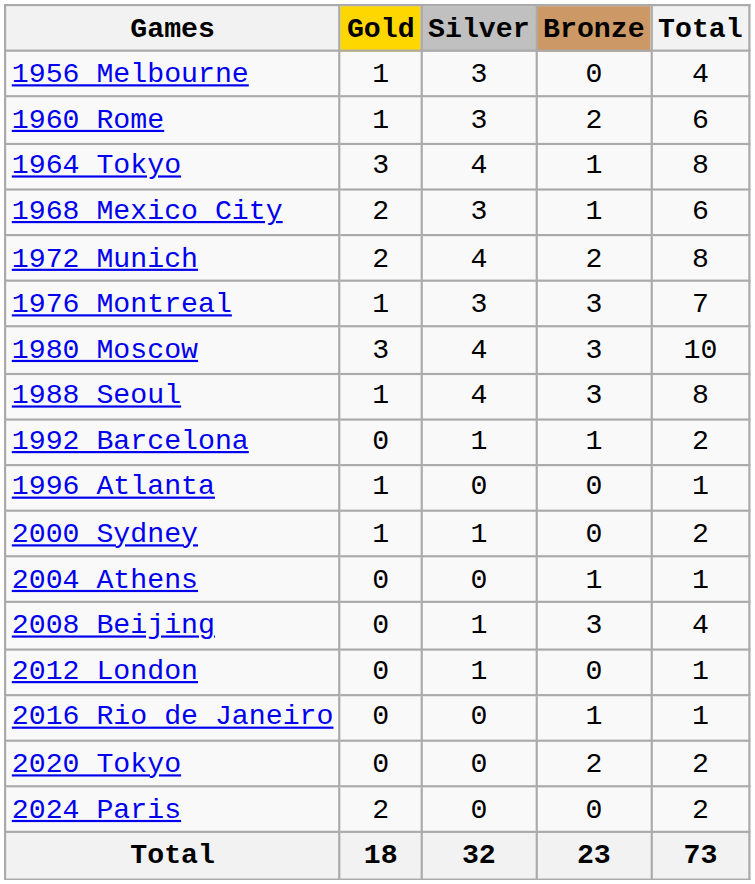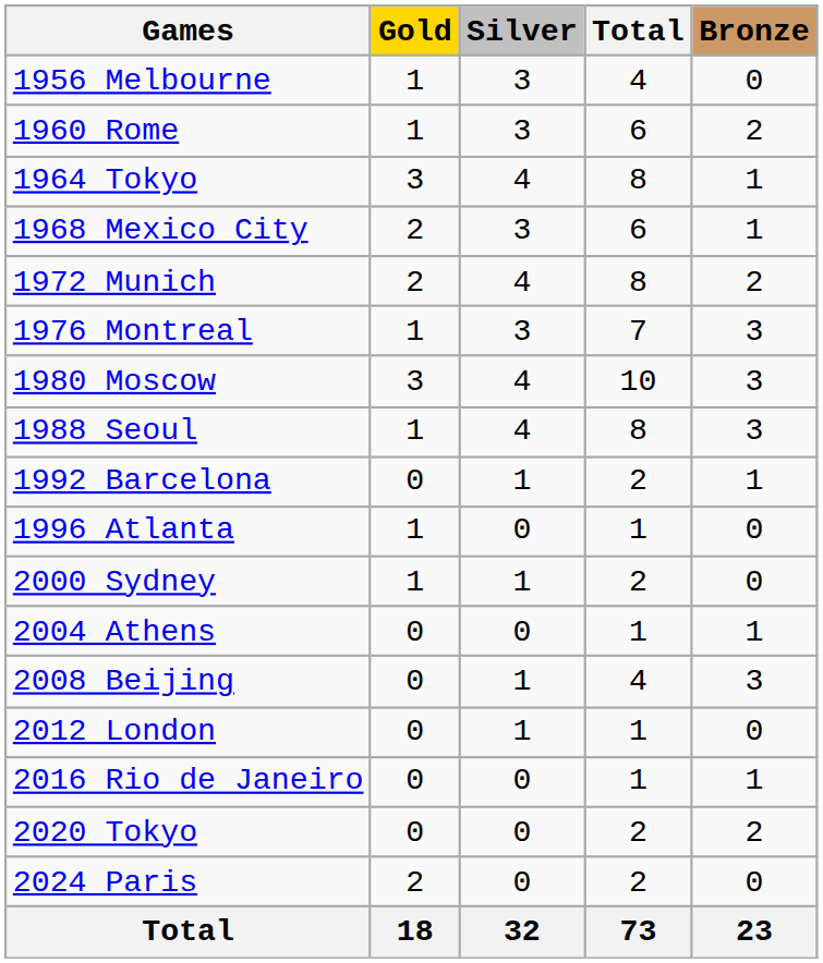 <table class="wikitable sortable" style="text-align:center">
 <tr>
 <th>Games</th>
 <th style="background-color:gold;">Gold</th>
 <th style="background-color:silver;">Silver</th>
+<th>Total</th>
 <th style="background-color:#c96;">Bronze</th>
-<th>Total</th>
 </tr>
 <tr>
 <td align=left> <a href='#'>1956 Melbourne</a></td>
 <td>1</td>
 <td>3</td>
+<td>4</td>
 <td>0</td>
-<td>4</td>
 </tr>
 <tr>
 <td align=left> <a href='#'>1960 Rome</a></td>
 <td>1</td>
 <td>3</td>
+<td>6</td>
 <td>2</td>
-<td>6</td>
 </tr>
 <tr>
 <td align=left> <a href='#'>1964 Tokyo</a></td>
 <td>3</td>
 <td>4</td>
+<td>8</td>
 <td>1</td>
-<td>8</td>
 </tr>
 <tr>
 <td align=left> <a href='#'>1968 Mexico City</a></td>
 <td>2</td>
 <td>3</td>
+<td>6</td>
 <td>1</td>
-<td>6</td>
 </tr>
 <tr>
 <td align=left> <a href='#'>1972 Munich</a></td>
 <td>2</td>
 <td>4</td>
+<td>8</td>
 <td>2</td>
-<td>8</td>
 </tr>
 <tr>
 <td align=left> <a href='#'>1976 Montreal</a></td>
 <td>1</td>
 <td>3</td>
+<td>7</td>
 <td>3</td>
-<td>7</td>
 </tr>
 <tr>
 <td align=left> <a href='#'>1980 Moscow</a></td>
 <td>3</td>
 <td>4</td>
+<td>10</td>
 <td>3</td>
-<td>10</td>
 </tr>
 <tr>
 <td align=left> <a href='#'>1988 Seoul</a></td>
 <td>1</td>
 <td>4</td>
+<td>8</td>
 <td>3</td>
-<td>8</td>
 </tr>
 <tr>
 <td align=left> <a href='#'>1992 Barcelona</a></td>
 <td>0</td>
 <td>1</td>
+<td>2</td>
 <td>1</td>
-<td>2</td>
 </tr>
 <tr>
 <td align=left> <a href='#'>1996 Atlanta</a></td>
 <td>1</td>
 <td>0</td>
+<td>1</td>
 <td>0</td>
-<td>1</td>
 </tr>
 <tr>
 <td align=left> <a href='#'>2000 Sydney</a></td>
 <td>1</td>
 <td>1</td>
+<td>2</td>
 <td>0</td>
-<td>2</td>
 </tr>
 <tr>
 <td align=left> <a href='#'>2004 Athens</a></td>
 <td>0</td>
 <td>0</td>
 <td>1</td>
 <td>1</td>
 </tr>
 <tr>
 <td align=left> <a href='#'>2008 Beijing</a></td>
 <td>0</td>
 <td>1</td>
+<td>4</td>
 <td>3</td>
-<td>4</td>
 </tr>
 <tr>
 <td align=left> <a href='#'>2012 London</a></td>
 <td>0</td>
 <td>1</td>
+<td>1</td>
 <td>0</td>
-<td>1</td>
 </tr>
 <tr>
 <td align=left> <a href='#'>2016 Rio de Janeiro</a></td>
 <td>0</td>
 <td>0</td>
 <td>1</td>
 <td>1</td>
 </tr>
 <tr>
 <td align=left> <a href='#'>2020 Tokyo</a></td>
 <td>0</td>
 <td>0</td>
 <td>2</td>
 <td>2</td>
 </tr>
 <tr>
 <td align=left> <a href='#'>2024 Paris</a></td>
 <td>2</td>
 <td>0</td>
+<td>2</td>
 <td>0</td>
-<td>2</td>
 </tr>
 <tr>
 <th>Total</th>
 <th>18</th>
 <th>32</th>
+<th>73</th>
 <th>23</th>
-<th>73</th>
 </tr>
 </table>
